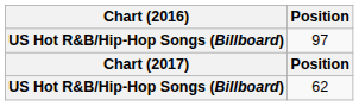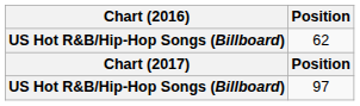 <table class="wikitable plainrowheaders" style="text-align:center;">
 <tr>
 <th scope="col">Chart (2016)</th>
 <th scope="col">Position</th>
 </tr>
 <tr>
 <th scope="row">US Hot R&B/Hip-Hop Songs (<em>Billboard</em>)</th>
-<td>97</td>
+<td>62</td>
 </tr>
 <tr>
 <th scope="col">Chart (2017)</th>
 <th scope="col">Position</th>
 </tr>
 <tr>
 <th scope="row">US Hot R&B/Hip-Hop Songs (<em>Billboard</em>)</th>
-<td>62</td>
+<td>97</td>
 </tr>
 </table>
